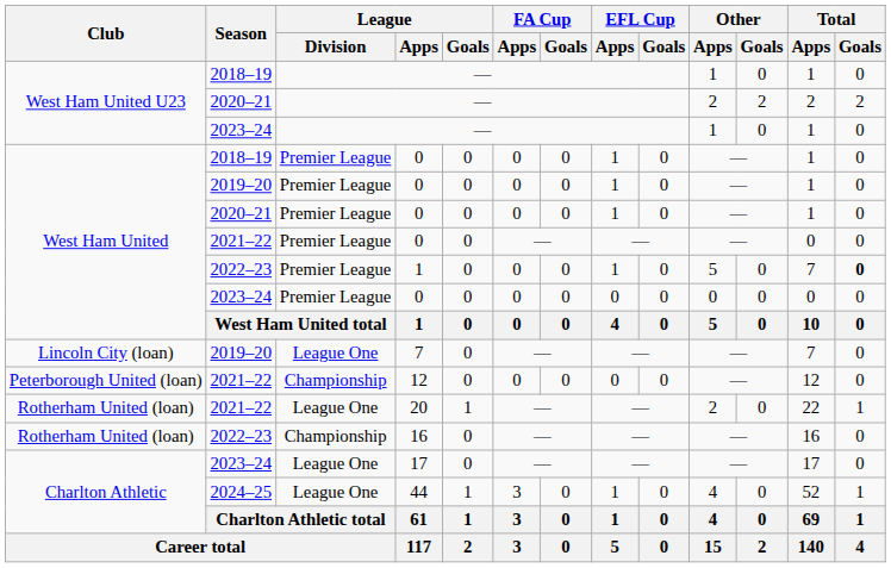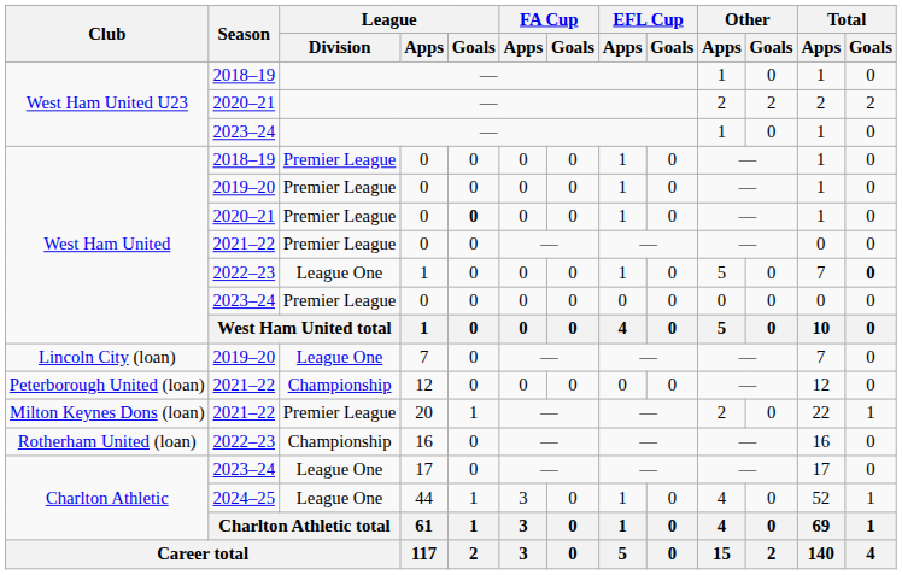 <table class=wikitable style=text-align:center>
 <tr>
 <th rowspan=2>Club</th>
 <th rowspan=2>Season</th>
 <th colspan=3>League</th>
 <th colspan=2><a href='#'>FA Cup</a></th>
 <th colspan=2><a href='#'>EFL Cup</a></th>
 <th colspan=2>Other</th>
 <th colspan=2>Total</th>
 </tr>
 <tr>
 <th>Division</th>
 <th>Apps</th>
 <th>Goals</th>
 <th>Apps</th>
 <th>Goals</th>
 <th>Apps</th>
 <th>Goals</th>
 <th>Apps</th>
 <th>Goals</th>
 <th>Apps</th>
 <th>Goals</th>
 </tr>
 <tr>
 <td rowspan=3><a href='#'>West Ham United U23</a></td>
 <td><a href='#'>2018–19</a></td>
 <td colspan=7>—</td>
 <td>1</td>
 <td>0</td>
 <td>1</td>
 <td>0</td>
 </tr>
 <tr>
 <td><a href='#'>2020–21</a></td>
 <td colspan=7>—</td>
 <td>2</td>
 <td>2</td>
 <td>2</td>
 <td>2</td>
 </tr>
 <tr>
 <td><a href='#'>2023–24</a></td>
 <td colspan=7>—</td>
 <td>1</td>
 <td>0</td>
 <td>1</td>
 <td>0</td>
 </tr>
 <tr>
 <td rowspan=7><a href='#'>West Ham United</a></td>
 <td><a href='#'>2018–19</a></td>
 <td><a href='#'>Premier League</a></td>
 <td>0</td>
 <td>0</td>
 <td>0</td>
 <td>0</td>
 <td>1</td>
 <td>0</td>
 <td colspan=2>—</td>
 <td>1</td>
 <td>0</td>
 </tr>
 <tr>
 <td><a href='#'>2019–20</a></td>
 <td>Premier League</td>
 <td>0</td>
 <td>0</td>
 <td>0</td>
 <td>0</td>
 <td>1</td>
 <td>0</td>
 <td colspan=2>—</td>
 <td>1</td>
 <td>0</td>
 </tr>
 <tr>
 <td><a href='#'>2020–21</a></td>
 <td>Premier League</td>
 <td>0</td>
-<td>0</td>
+<td><strong>0</strong></td>
 <td>0</td>
 <td>0</td>
 <td>1</td>
 <td>0</td>
 <td colspan=2>—</td>
 <td>1</td>
 <td>0</td>
 </tr>
 <tr>
 <td><a href='#'>2021–22</a></td>
 <td>Premier League</td>
 <td>0</td>
 <td>0</td>
 <td colspan="2">—</td>
 <td colspan="2">—</td>
 <td colspan="2">—</td>
 <td>0</td>
 <td>0</td>
 </tr>
 <tr>
 <td><a href='#'>2022–23</a></td>
-<td>Premier League</td>
+<td>League One</td>
 <td>1</td>
 <td>0</td>
 <td>0</td>
 <td>0</td>
 <td>1</td>
 <td>0</td>
 <td>5</td>
 <td>0</td>
 <td>7</td>
 <td><strong>0</strong></td>
 </tr>
 <tr>
 <td><a href='#'>2023–24</a></td>
 <td>Premier League</td>
 <td>0</td>
 <td>0</td>
 <td>0</td>
 <td>0</td>
 <td>0</td>
 <td>0</td>
 <td>0</td>
 <td>0</td>
 <td>0</td>
 <td>0</td>
 </tr>
 <tr>
 <th colspan=2>West Ham United total</th>
 <th>1</th>
 <th>0</th>
 <th>0</th>
 <th>0</th>
 <th>4</th>
 <th>0</th>
 <th>5</th>
 <th>0</th>
 <th>10</th>
 <th>0</th>
 </tr>
 <tr>
 <td><a href='#'>Lincoln City</a> (loan)</td>
 <td><a href='#'>2019–20</a></td>
 <td><a href='#'>League One</a></td>
 <td>7</td>
 <td>0</td>
 <td colspan=2>—</td>
 <td colspan=2>—</td>
 <td colspan=2>—</td>
 <td>7</td>
 <td>0</td>
 </tr>
 <tr>
 <td><a href='#'>Peterborough United</a> (loan)</td>
 <td><a href='#'>2021–22</a></td>
 <td><a href='#'>Championship</a></td>
 <td>12</td>
 <td>0</td>
 <td>0</td>
 <td>0</td>
 <td>0</td>
 <td>0</td>
 <td colspan=2>—</td>
 <td>12</td>
 <td>0</td>
 </tr>
 <tr>
-<td><a href='#'>Rotherham United</a> (loan)</td>
+<td><a href='#'>Milton Keynes Dons</a> (loan)</td>
 <td><a href='#'>2021–22</a></td>
-<td>League One</td>
+<td>Premier League</td>
 <td>20</td>
 <td>1</td>
 <td colspan=2>—</td>
 <td colspan=2>—</td>
 <td>2</td>
 <td>0</td>
 <td>22</td>
 <td>1</td>
 </tr>
 <tr>
 <td><a href='#'>Rotherham United</a> (loan)</td>
 <td><a href='#'>2022–23</a></td>
 <td>Championship</td>
 <td>16</td>
 <td>0</td>
 <td colspan=2>—</td>
 <td colspan=2>—</td>
 <td colspan=2>—</td>
 <td>16</td>
 <td>0</td>
 </tr>
 <tr>
 <td rowspan=3><a href='#'>Charlton Athletic</a></td>
 <td><a href='#'>2023–24</a></td>
 <td>League One</td>
 <td>17</td>
 <td>0</td>
 <td colspan=2>—</td>
 <td colspan=2>—</td>
 <td colspan=2>—</td>
 <td>17</td>
 <td>0</td>
 </tr>
 <tr>
 <td><a href='#'>2024–25</a></td>
 <td>League One</td>
 <td>44</td>
 <td>1</td>
 <td>3</td>
 <td>0</td>
 <td>1</td>
 <td>0</td>
 <td>4</td>
 <td>0</td>
 <td>52</td>
 <td>1</td>
 </tr>
 <tr>
 <th colspan=2>Charlton Athletic total</th>
 <th>61</th>
 <th>1</th>
 <th>3</th>
 <th>0</th>
 <th>1</th>
 <th>0</th>
 <th>4</th>
 <th>0</th>
 <th>69</th>
 <th>1</th>
 </tr>
 <tr>
 <th colspan=3>Career total</th>
 <th>117</th>
 <th>2</th>
 <th>3</th>
 <th>0</th>
 <th>5</th>
 <th>0</th>
 <th>15</th>
 <th>2</th>
 <th>140</th>
 <th>4</th>
 </tr>
 </table>
